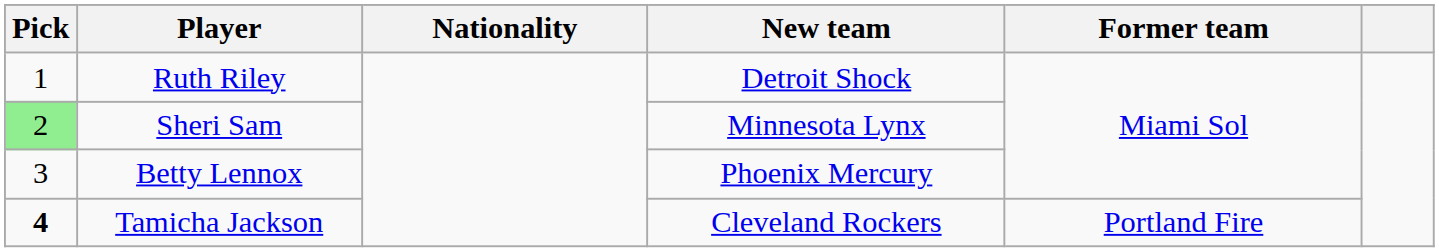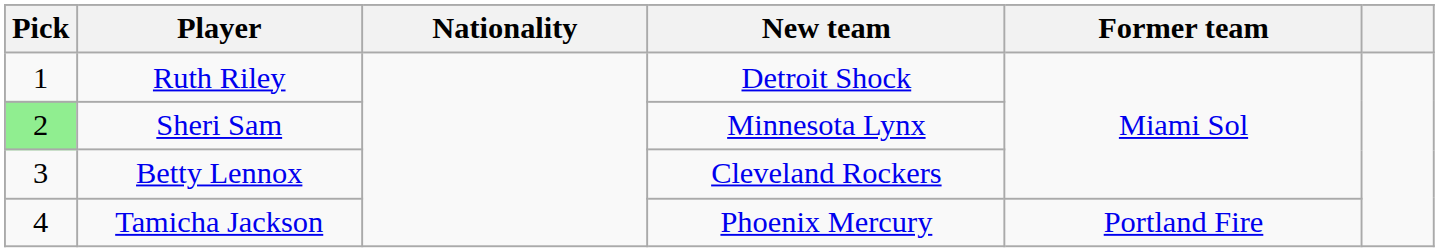 <table class="wikitable sortable" style="text-align: center;">
 <tr>
 <th style="width:5%;">Pick</th>
 <th style="width:20%;">Player</th>
 <th style="width:20%;">Nationality</th>
 <th style="width:25%;">New team</th>
 <th style="width:25%;">Former team</th>
 <th style="width:5%;" class="unsortable"></th>
 </tr>
 <tr>
 <td>1</td>
 <td><a href='#'>Ruth Riley</a></td>
 <td rowspan=4></td>
 <td><a href='#'>Detroit Shock</a></td>
 <td rowspan=3><a href='#'>Miami Sol</a></td>
 <td rowspan=4></td>
 </tr>
 <tr>
 <td style="background: lightgreen;">2</td>
 <td><a href='#'>Sheri Sam</a></td>
 <td><a href='#'>Minnesota Lynx</a></td>
 </tr>
 <tr>
 <td>3</td>
 <td><a href='#'>Betty Lennox</a></td>
-<td><a href='#'>Phoenix Mercury</a></td>
+<td><a href='#'>Cleveland Rockers</a></td>
 </tr>
 <tr>
-<td><strong>4</strong></td>
+<td>4</td>
 <td><a href='#'>Tamicha Jackson</a></td>
-<td><a href='#'>Cleveland Rockers</a></td>
+<td><a href='#'>Phoenix Mercury</a></td>
 <td><a href='#'>Portland Fire</a></td>
 </tr>
 </table>
